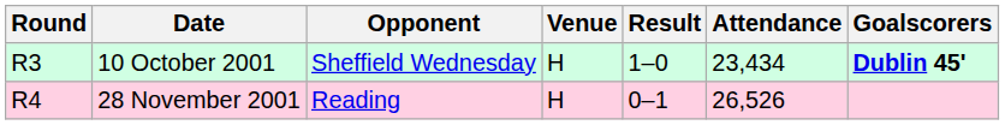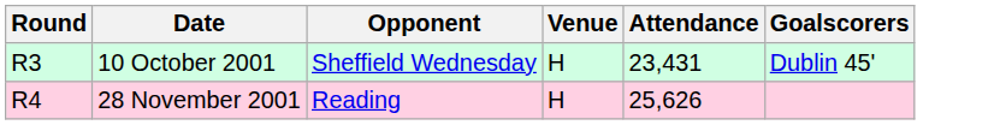 <table class="wikitable">
 <tr>
 <th>Round</th>
 <th>Date</th>
 <th>Opponent</th>
 <th>Venue</th>
-<th>Result</th>
 <th>Attendance</th>
 <th>Goalscorers</th>
 </tr>
 <tr style="background-color: #d0ffe3;">
 <td>R3</td>
 <td>10 October 2001</td>
 <td><a href='#'>Sheffield Wednesday</a></td>
 <td>H</td>
-<td>1–0</td>
-<td>23,434</td>
-<td><strong><a href='#'>Dublin</a> 45'</strong></td>
+<td>23,431</td>
+<td><a href='#'>Dublin</a> 45'</td>
 </tr>
 <tr style="background-color: #ffd0e3;">
 <td>R4</td>
 <td>28 November 2001</td>
 <td><a href='#'>Reading</a></td>
 <td>H</td>
-<td>0–1</td>
-<td>26,526</td>
+<td>25,626</td>
 <td></td>
 </tr>
 </table>
